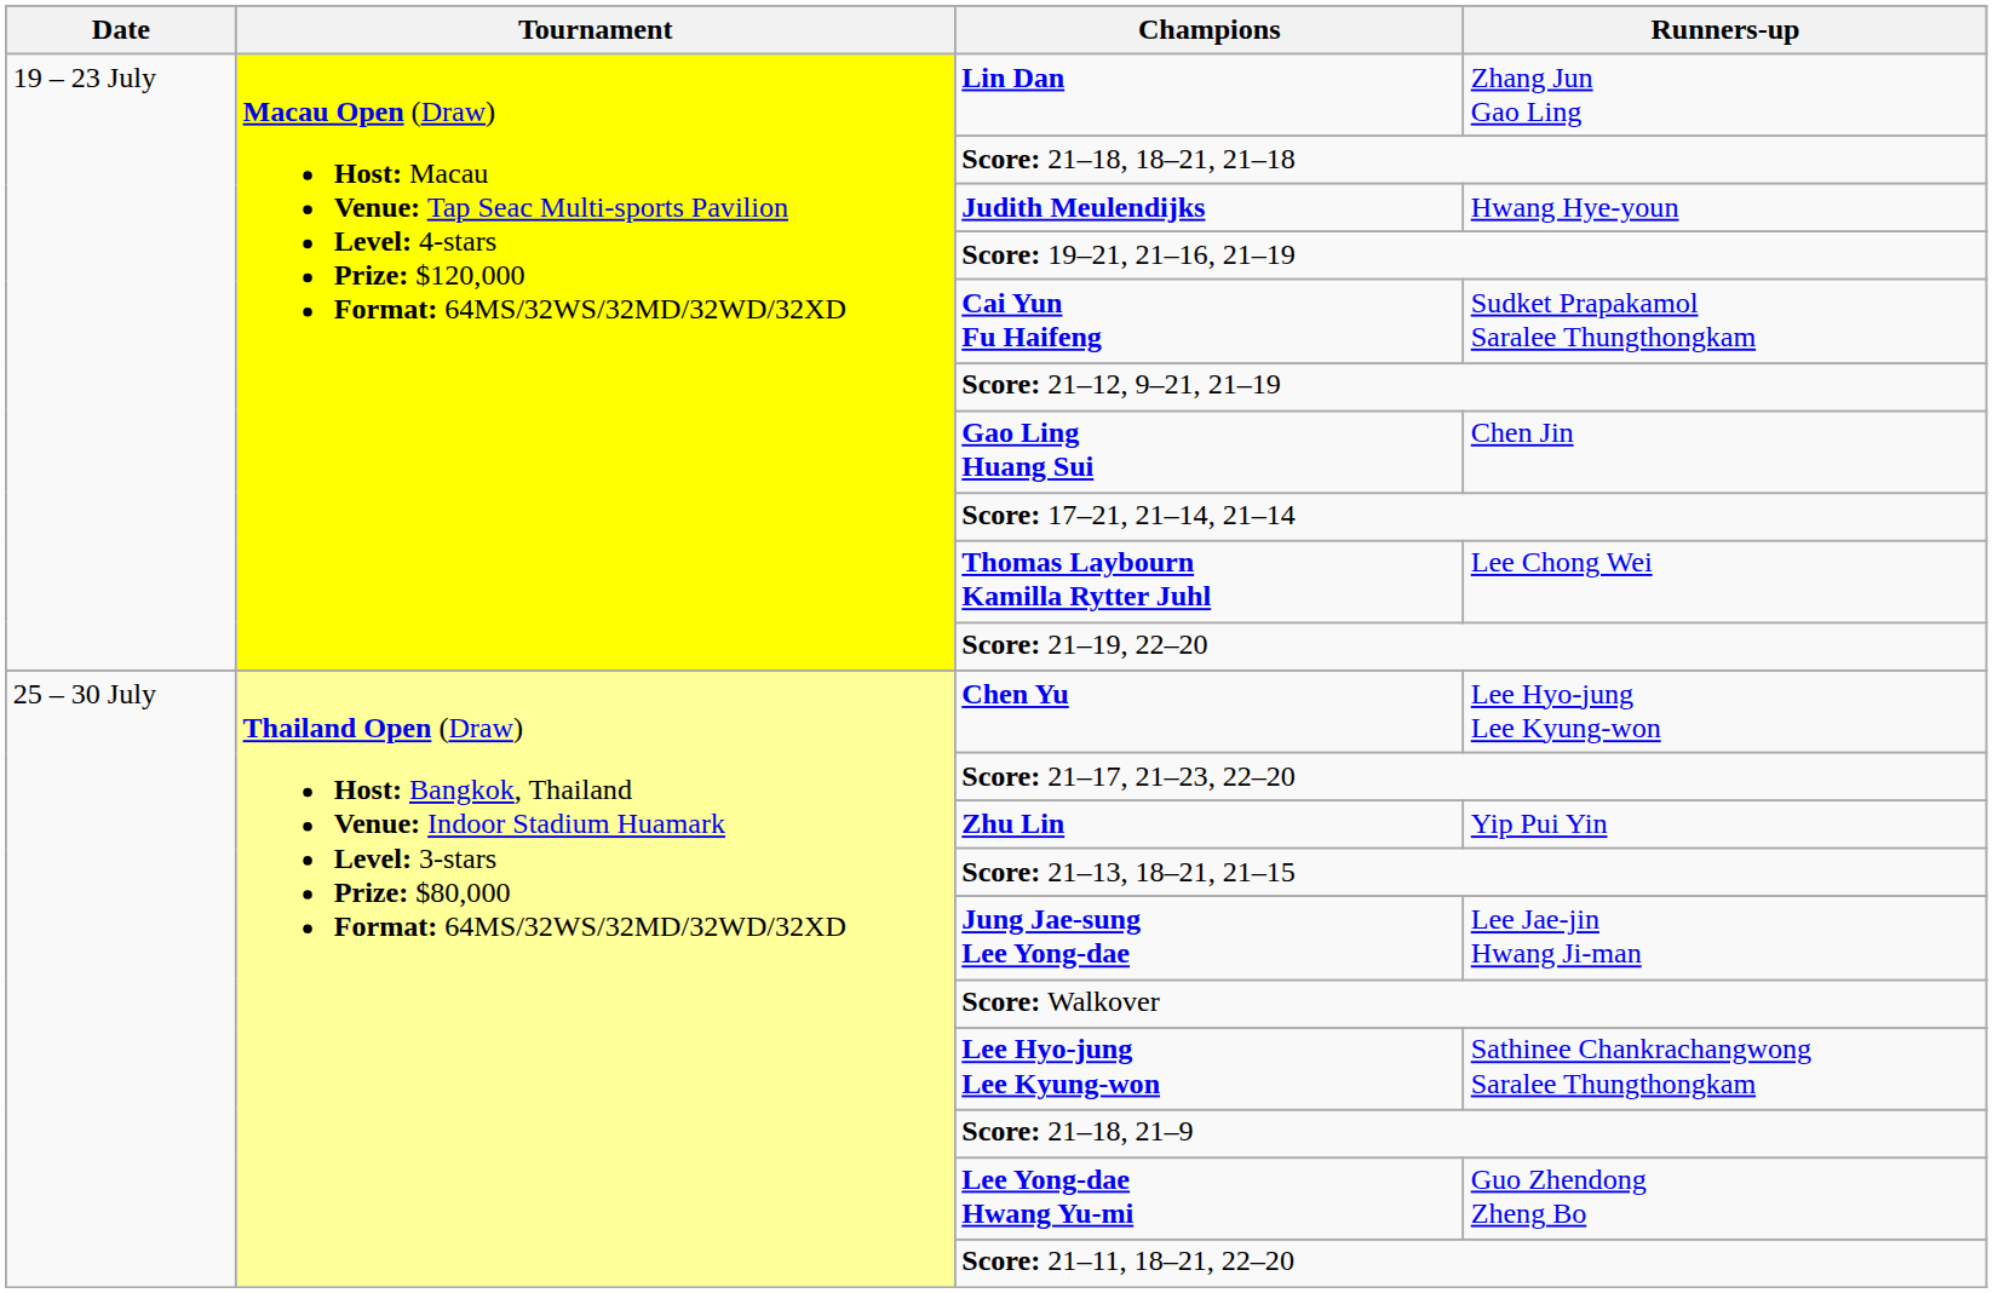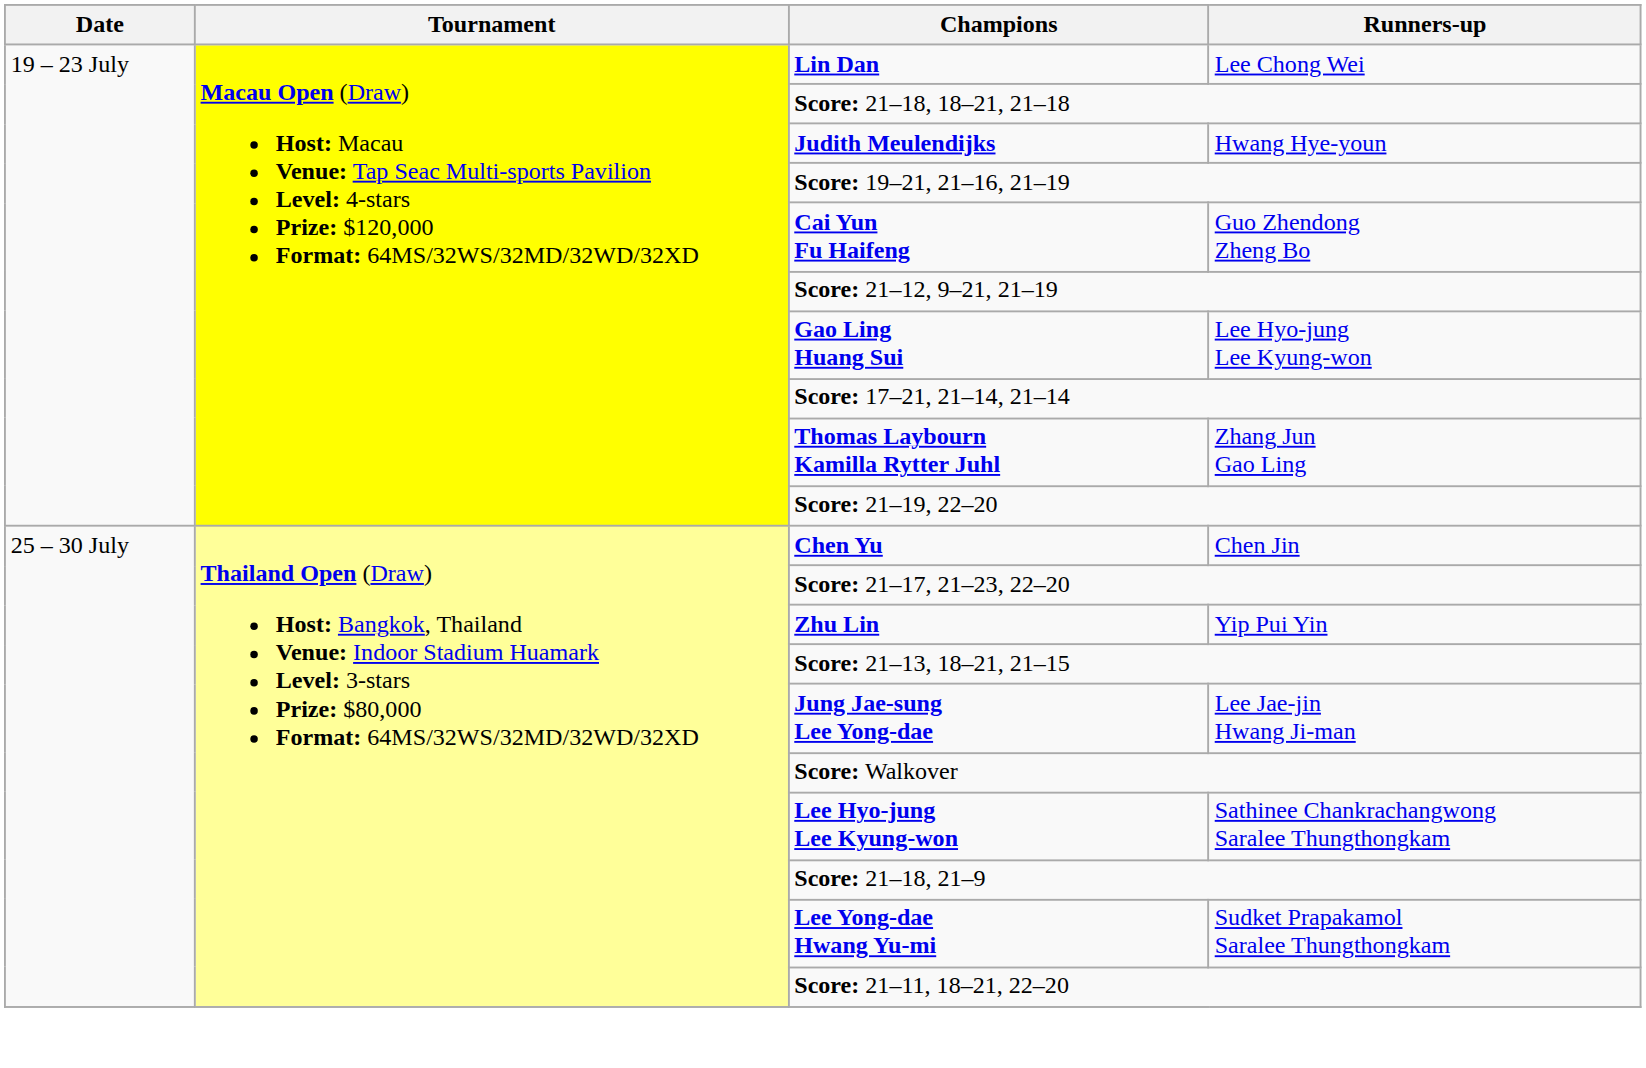 <table class="wikitable" style="font-size:80%">
 <tr>
 <th width="110">Date</th>
 <th width="330">Tournament</th>
 <th width="250">Champions</th>
 <th width="250">Runners-up</th>
 </tr>
 <tr valign=top>
 <td rowspan="10">19 – 23 July</td>
 <td bgcolor="#FFFF00" rowspan="10"><br><strong><a href='#'>Macau Open</a></strong> (<a href='#'>Draw</a>)<ul><li><strong>Host:</strong> Macau</li><li><strong>Venue:</strong> <a href='#'>Tap Seac Multi-sports Pavilion</a></li><li><strong>Level:</strong> 4-stars</li><li><strong>Prize:</strong> $120,000</li><li><strong>Format:</strong> 64MS/32WS/32MD/32WD/32XD</li></ul></td>
 <td><strong> <a href='#'>Lin Dan</a></strong></td>
-<td> <a href='#'>Zhang Jun</a><br> <a href='#'>Gao Ling</a></td>
+<td> <a href='#'>Lee Chong Wei</a></td>
 </tr>
 <tr>
 <td colspan="2"><strong>Score:</strong> 21–18, 18–21, 21–18</td>
 </tr>
 <tr valign="top">
 <td><strong> <a href='#'>Judith Meulendijks</a></strong></td>
 <td> <a href='#'>Hwang Hye-youn</a></td>
 </tr>
 <tr>
 <td colspan="2"><strong>Score:</strong> 19–21, 21–16, 21–19</td>
 </tr>
 <tr valign="top">
 <td><strong> <a href='#'>Cai Yun</a><br> <a href='#'>Fu Haifeng</a></strong></td>
-<td> <a href='#'>Sudket Prapakamol</a><br> <a href='#'>Saralee Thungthongkam</a></td>
+<td> <a href='#'>Guo Zhendong</a><br> <a href='#'>Zheng Bo</a></td>
 </tr>
 <tr>
 <td colspan="2"><strong>Score:</strong> 21–12, 9–21, 21–19</td>
 </tr>
 <tr valign="top">
 <td><strong> <a href='#'>Gao Ling</a><br> <a href='#'>Huang Sui</a></strong></td>
-<td> <a href='#'>Chen Jin</a></td>
+<td> <a href='#'>Lee Hyo-jung</a><br> <a href='#'>Lee Kyung-won</a></td>
 </tr>
 <tr>
 <td colspan="2"><strong>Score:</strong> 17–21, 21–14, 21–14</td>
 </tr>
 <tr valign="top">
 <td><strong> <a href='#'>Thomas Laybourn</a><br> <a href='#'>Kamilla Rytter Juhl</a></strong></td>
-<td> <a href='#'>Lee Chong Wei</a></td>
+<td> <a href='#'>Zhang Jun</a><br> <a href='#'>Gao Ling</a></td>
 </tr>
 <tr>
 <td colspan="2"><strong>Score:</strong> 21–19, 22–20</td>
 </tr>
 <tr valign=top>
 <td rowspan="10">25 – 30 July</td>
 <td bgcolor="#FFFF99" rowspan="10"><br><strong><a href='#'>Thailand Open</a></strong> (<a href='#'>Draw</a>)<ul><li><strong>Host:</strong> <a href='#'>Bangkok</a>, Thailand</li><li><strong>Venue:</strong> <a href='#'>Indoor Stadium Huamark</a></li><li><strong>Level:</strong> 3-stars</li><li><strong>Prize:</strong> $80,000</li><li><strong>Format:</strong> 64MS/32WS/32MD/32WD/32XD</li></ul></td>
 <td><strong> <a href='#'>Chen Yu</a></strong></td>
-<td> <a href='#'>Lee Hyo-jung</a><br> <a href='#'>Lee Kyung-won</a></td>
+<td> <a href='#'>Chen Jin</a></td>
 </tr>
 <tr>
 <td colspan="2"><strong>Score:</strong> 21–17, 21–23, 22–20</td>
 </tr>
 <tr valign="top">
 <td><strong> <a href='#'>Zhu Lin</a></strong></td>
 <td> <a href='#'>Yip Pui Yin</a></td>
 </tr>
 <tr>
 <td colspan="2"><strong>Score:</strong> 21–13, 18–21, 21–15</td>
 </tr>
 <tr valign="top">
 <td><strong> <a href='#'>Jung Jae-sung</a><br> <a href='#'>Lee Yong-dae</a></strong></td>
 <td> <a href='#'>Lee Jae-jin</a><br> <a href='#'>Hwang Ji-man</a></td>
 </tr>
 <tr>
 <td colspan="2"><strong>Score:</strong> Walkover</td>
 </tr>
 <tr valign="top">
 <td><strong> <a href='#'>Lee Hyo-jung</a><br> <a href='#'>Lee Kyung-won</a></strong></td>
 <td> <a href='#'>Sathinee Chankrachangwong</a><br> <a href='#'>Saralee Thungthongkam</a></td>
 </tr>
 <tr>
 <td colspan="2"><strong>Score:</strong> 21–18, 21–9</td>
 </tr>
 <tr valign="top">
 <td><strong> <a href='#'>Lee Yong-dae</a><br> <a href='#'>Hwang Yu-mi</a></strong></td>
-<td> <a href='#'>Guo Zhendong</a><br> <a href='#'>Zheng Bo</a></td>
+<td> <a href='#'>Sudket Prapakamol</a><br> <a href='#'>Saralee Thungthongkam</a></td>
 </tr>
 <tr>
 <td colspan="2"><strong>Score:</strong> 21–11, 18–21, 22–20</td>
 </tr>
 </table>
